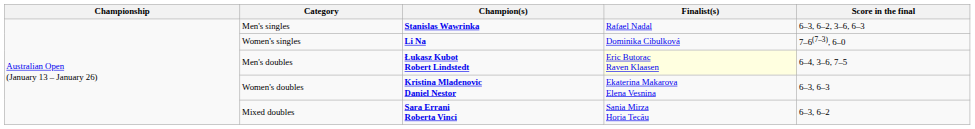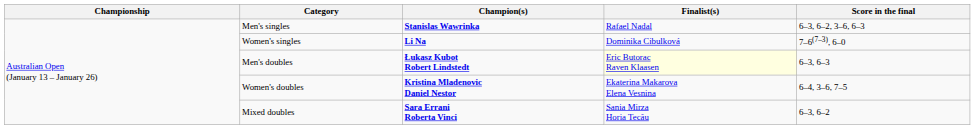 <table class="wikitable"  style="font-size:90%; width:100%;">
 <tr>
 <th>Championship</th>
 <th>Category</th>
 <th>Champion(s)</th>
 <th>Finalist(s)</th>
 <th>Score in the final</th>
 </tr>
 <tr>
 <td rowspan="5"><a href='#'>Australian Open</a><br>(January 13 – January 26)</td>
 <td>Men's singles</td>
 <td> <strong><a href='#'>Stanislas Wawrinka</a></strong></td>
 <td> <a href='#'>Rafael Nadal</a></td>
 <td>6–3, 6–2, 3–6, 6–3</td>
 </tr>
 <tr>
 <td>Women's singles</td>
 <td> <strong><a href='#'>Li Na</a></strong></td>
 <td> <a href='#'>Dominika Cibulková</a></td>
 <td>7–6<sup>(7–3)</sup>, 6–0</td>
 </tr>
 <tr>
 <td>Men's doubles</td>
 <td> <strong><a href='#'>Łukasz Kubot</a> <br>  <a href='#'>Robert Lindstedt</a></strong></td>
 <td style="background: lightyellow;"> <a href='#'>Eric Butorac</a> <br>  <a href='#'>Raven Klaasen</a></td>
-<td>6–4, 3–6, 7–5</td>
+<td>6–3, 6–3</td>
 </tr>
 <tr>
 <td>Women's doubles</td>
 <td> <strong><a href='#'>Kristina Mladenovic</a> <br>  <a href='#'>Daniel Nestor</a></strong></td>
 <td> <a href='#'>Ekaterina Makarova</a> <br>  <a href='#'>Elena Vesnina</a></td>
-<td>6–3, 6–3</td>
+<td>6–4, 3–6, 7–5</td>
 </tr>
 <tr>
 <td>Mixed doubles</td>
 <td> <strong><a href='#'>Sara Errani</a> <br>  <a href='#'>Roberta Vinci</a></strong></td>
 <td> <a href='#'>Sania Mirza</a> <br>  <a href='#'>Horia Tecău</a></td>
 <td>6–3, 6–2</td>
 </tr>
 </table>
